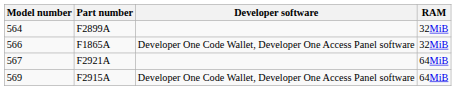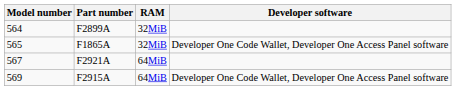 <table class="wikitable">
 <tr>
 <th>Model number</th>
 <th>Part number</th>
+<th>RAM</th>
 <th>Developer software </th>
-<th>RAM</th>
 </tr>
 <tr>
 <td>564</td>
 <td>F2899A</td>
+<td>32<a href='#'>MiB</a></td>
 <td></td>
-<td>32<a href='#'>MiB</a></td>
 </tr>
 <tr>
-<td>566</td>
+<td>565</td>
 <td>F1865A</td>
+<td>32<a href='#'>MiB</a></td>
 <td>Developer One Code Wallet, Developer One Access Panel software</td>
-<td>32<a href='#'>MiB</a></td>
 </tr>
 <tr>
 <td>567</td>
 <td>F2921A</td>
+<td>64<a href='#'>MiB</a></td>
 <td></td>
-<td>64<a href='#'>MiB</a></td>
 </tr>
 <tr>
 <td>569</td>
 <td>F2915A</td>
+<td>64<a href='#'>MiB</a></td>
 <td>Developer One Code Wallet, Developer One Access Panel software</td>
-<td>64<a href='#'>MiB</a></td>
 </tr>
 </table>
